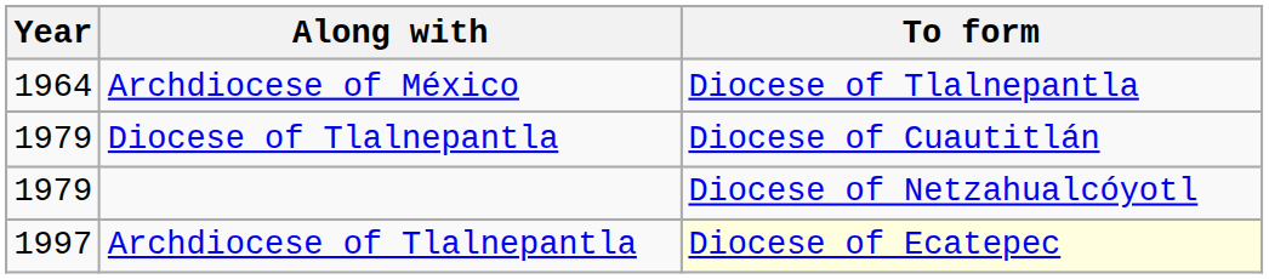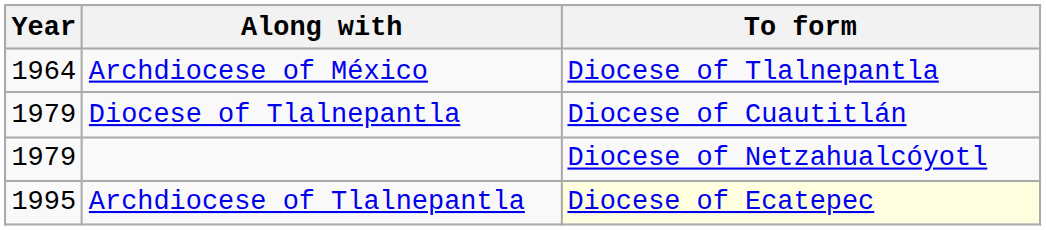 <table class="wikitable">
 <tr>
 <th>Year</th>
 <th width="225">Along with</th>
 <th width="225">To form</th>
 </tr>
 <tr valign="top">
 <td>1964</td>
 <td><a href='#'>Archdiocese of México</a></td>
 <td><a href='#'>Diocese of Tlalnepantla</a></td>
 </tr>
 <tr valign=top>
 <td>1979</td>
 <td><a href='#'>Diocese of Tlalnepantla</a></td>
 <td><a href='#'>Diocese of Cuautitlán</a></td>
 </tr>
 <tr valign=top>
 <td>1979</td>
 <td></td>
 <td><a href='#'>Diocese of Netzahualcóyotl</a></td>
 </tr>
 <tr valign=top>
-<td>1997</td>
+<td>1995</td>
 <td><a href='#'>Archdiocese of Tlalnepantla</a></td>
 <td style="background: lightyellow;"><a href='#'>Diocese of Ecatepec</a></td>
 </tr>
 </table>
